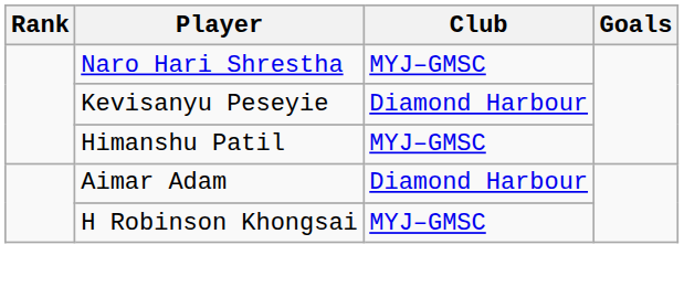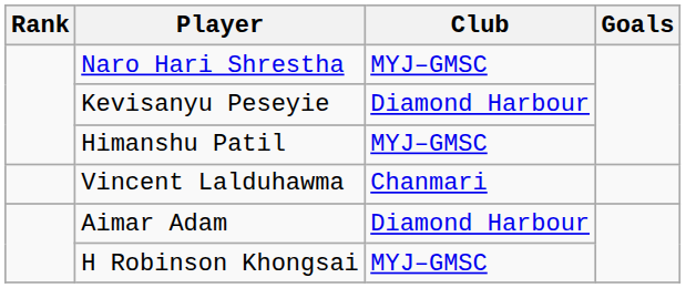 <table class="wikitable" style="text-align:">
 <tr>
 <th>Rank</th>
 <th>Player</th>
 <th>Club</th>
 <th>Goals</th>
 </tr>
 <tr>
 <td rowspan="3"></td>
 <td> <a href='#'>Naro Hari Shrestha</a></td>
 <td><a href='#'>MYJ–GMSC</a></td>
 <td rowspan="3"></td>
 </tr>
 <tr>
 <td> Kevisanyu Peseyie</td>
 <td><a href='#'>Diamond Harbour</a></td>
 </tr>
 <tr>
 <td> Himanshu Patil</td>
 <td><a href='#'>MYJ–GMSC</a></td>
 </tr>
 <tr>
+<td></td>
+<td> Vincent Lalduhawma</td>
+<td><a href='#'>Chanmari</a></td>
+<td></td>
+</tr>
+<tr>
 <td rowspan="2"></td>
 <td> Aimar Adam</td>
 <td><a href='#'>Diamond Harbour</a></td>
 <td rowspan="2"></td>
 </tr>
 <tr>
 <td> H Robinson Khongsai</td>
 <td><a href='#'>MYJ–GMSC</a></td>
 </tr>
 </table>
